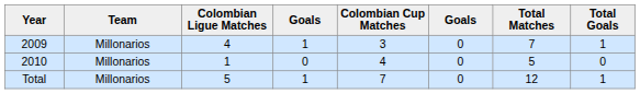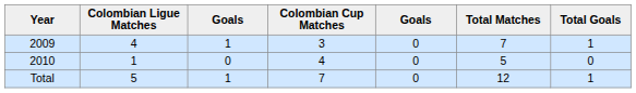 <table cellpadding=3 cellspacing=0 width=100% width=40% border=1 style="border-collapse:collapse"|>
 <tr align=center>
 <th bgcolor=#efefef width=5%>Year</th>
-<th bgcolor=#efefef width=10%>Team</th>
 <th bgcolor=#efefef width=5%>Colombian Ligue Matches</th>
 <th bgcolor=#efefef width=5%>Goals</th>
 <th bgcolor=#efefef width=5%>Colombian Cup Matches</th>
 <th bgcolor=#efefef width=5%>Goals</th>
 <th bgcolor=#efefef width=5%>Total Matches</th>
 <th bgcolor=#efefef width=5%>Total Goals</th>
 </tr>
 <tr align=center bgcolor=#DOE7FF>
 <td>2009</td>
-<td>Millonarios</td>
 <td>4</td>
 <td>1</td>
 <td>3</td>
 <td>0</td>
 <td>7</td>
 <td>1</td>
 </tr>
 <tr align=center bgcolor=#DOE7FF>
 <td>2010</td>
-<td>Millonarios</td>
 <td>1</td>
 <td>0</td>
 <td>4</td>
 <td>0</td>
 <td>5</td>
 <td>0</td>
 </tr>
 <tr align=center bgcolor=#DOE7FF>
 <td>Total</td>
-<td>Millonarios</td>
 <td>5</td>
 <td>1</td>
 <td>7</td>
 <td>0</td>
 <td>12</td>
 <td>1</td>
 </tr>
 </table>
